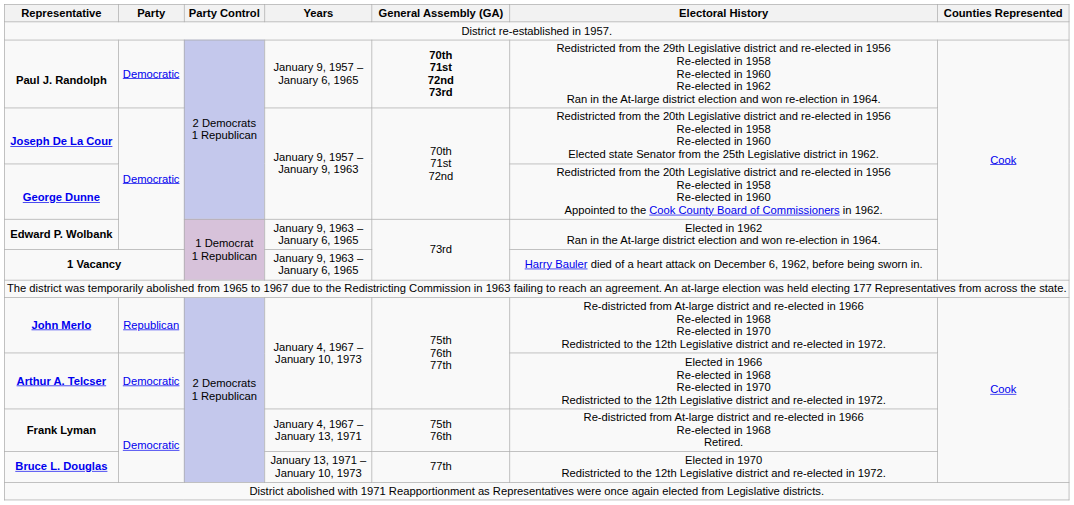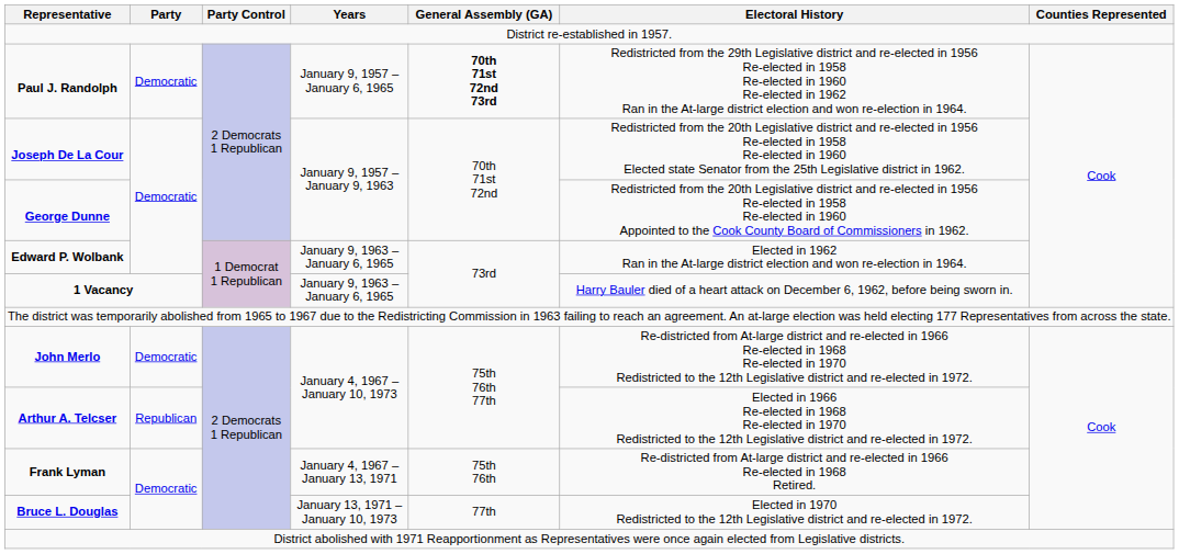 <table class="wikitable" style="text-align:center">
 <tr>
 <th>Representative</th>
 <th>Party</th>
 <th>Party Control</th>
 <th>Years</th>
 <th>General Assembly (GA)</th>
 <th>Electoral History</th>
 <th>Counties Represented</th>
 </tr>
 <tr>
 <td colspan=7>District re-established in 1957.</td>
 </tr>
 <tr>
 <td><br><strong>Paul J. Randolph</strong></td>
 <td><a href='#'>Democratic</a></td>
 <td rowspan=3 /bgcolor=#c4c8ec>2 Democrats<br>1 Republican</td>
 <td>January 9, 1957 –<br>January 6, 1965</td>
 <td><strong>70th<br>71st<br>72nd<br>73rd</strong></td>
 <td>Redistricted from the 29th Legislative district and re-elected in 1956<br>Re-elected in 1958<br>Re-elected in 1960<br>Re-elected in 1962<br>Ran in the At-large district election and won re-election in 1964.</td>
 <td rowspan=5><a href='#'>Cook</a></td>
 </tr>
 <tr>
 <td><br><strong><a href='#'>Joseph De La Cour</a></strong></td>
 <td rowspan=3 ><a href='#'>Democratic</a></td>
 <td rowspan=2>January 9, 1957 –<br>January 9, 1963</td>
 <td rowspan=2>70th<br>71st<br>72nd</td>
 <td>Redistricted from the 20th Legislative district and re-elected in 1956<br>Re-elected in 1958<br>Re-elected in 1960<br>Elected state Senator from the 25th Legislative district in 1962.</td>
 </tr>
 <tr>
 <td><br><strong><a href='#'>George Dunne</a></strong></td>
 <td>Redistricted from the 20th Legislative district and re-elected in 1956<br>Re-elected in 1958<br>Re-elected in 1960<br>Appointed to the <a href='#'>Cook County Board of Commissioners</a> in 1962.</td>
 </tr>
 <tr>
 <td><strong>Edward P. Wolbank</strong></td>
 <td rowspan=2 /bgcolor=#d7c2da>1 Democrat<br>1 Republican</td>
 <td>January 9, 1963 –<br>January 6, 1965</td>
 <td rowspan=2>73rd</td>
 <td>Elected in 1962<br>Ran in the At-large district election and won re-election in 1964.</td>
 </tr>
 <tr>
 <td colspan=2><strong>1 Vacancy</strong></td>
 <td>January 9, 1963 –<br>January 6, 1965</td>
 <td><a href='#'>Harry Bauler</a> died of a heart attack on December 6, 1962, before being sworn in.</td>
 </tr>
 <tr>
 <td colspan=7>The district was temporarily abolished from 1965 to 1967 due to the Redistricting Commission in 1963 failing to reach an agreement. An at-large election was held electing 177 Representatives from across the state.</td>
 </tr>
 <tr>
 <td><strong><a href='#'>John Merlo</a></strong></td>
-<td><a href='#'>Republican</a></td>
+<td><a href='#'>Democratic</a></td>
 <td rowspan=4 /bgcolor=#c4c8ec>2 Democrats<br>1 Republican</td>
 <td rowspan=2>January 4, 1967 –<br>January 10, 1973</td>
 <td rowspan=2>75th<br>76th<br>77th</td>
 <td>Re-districted from At-large district and re-elected in 1966<br>Re-elected in 1968<br>Re-elected in 1970<br>Redistricted to the 12th Legislative district and re-elected in 1972.</td>
 <td rowspan=4><a href='#'>Cook</a></td>
 </tr>
 <tr>
 <td><strong><a href='#'>Arthur A. Telcser</a></strong></td>
-<td><a href='#'>Democratic</a></td>
+<td><a href='#'>Republican</a></td>
 <td>Elected in 1966<br>Re-elected in 1968<br>Re-elected in 1970<br>Redistricted to the 12th Legislative district and re-elected in 1972.</td>
 </tr>
 <tr>
 <td><strong>Frank Lyman</strong></td>
 <td rowspan=2 ><a href='#'>Democratic</a></td>
 <td>January 4, 1967 –<br>January 13, 1971</td>
 <td>75th<br>76th</td>
 <td>Re-districted from At-large district and re-elected in 1966<br>Re-elected in 1968<br>Retired.</td>
 </tr>
 <tr>
 <td><strong><a href='#'>Bruce L. Douglas</a></strong></td>
 <td>January 13, 1971 –<br>January 10, 1973</td>
 <td>77th</td>
 <td>Elected in 1970<br>Redistricted to the 12th Legislative district and re-elected in 1972.</td>
 </tr>
 <tr>
 <td colspan=7>District abolished with 1971 Reapportionment as Representatives were once again elected from Legislative districts.</td>
 </tr>
 </table>
